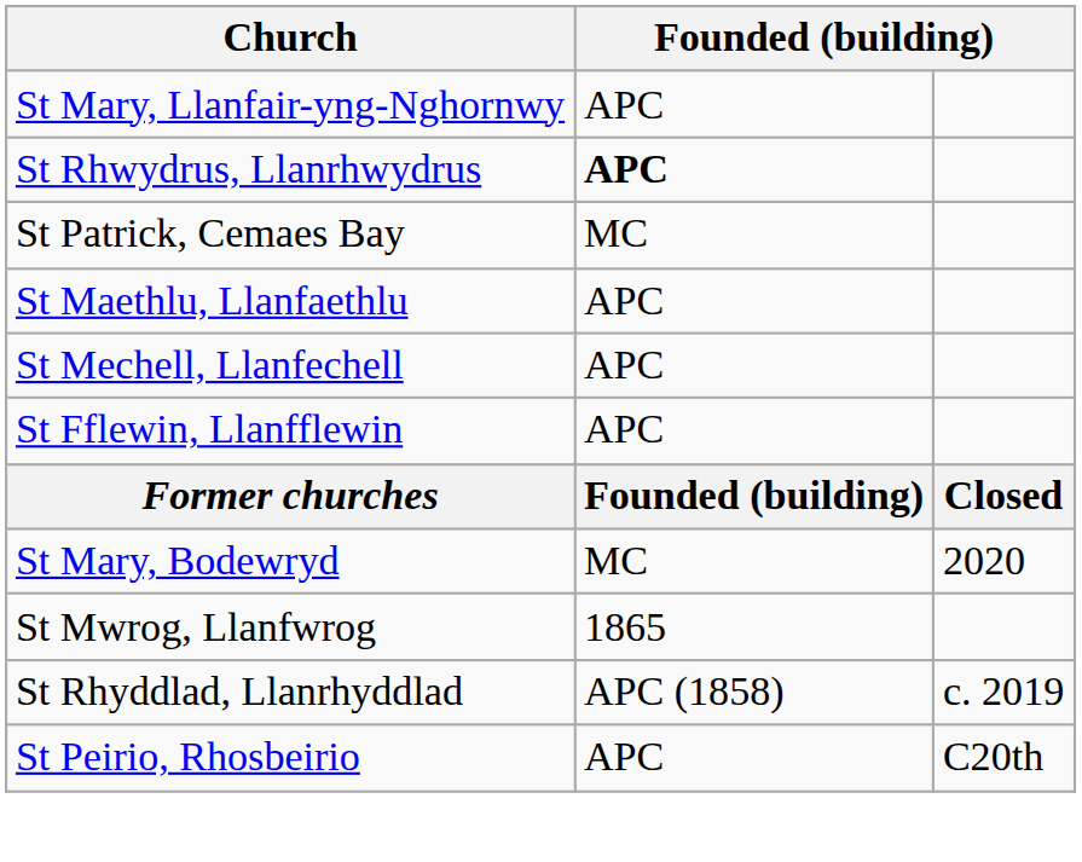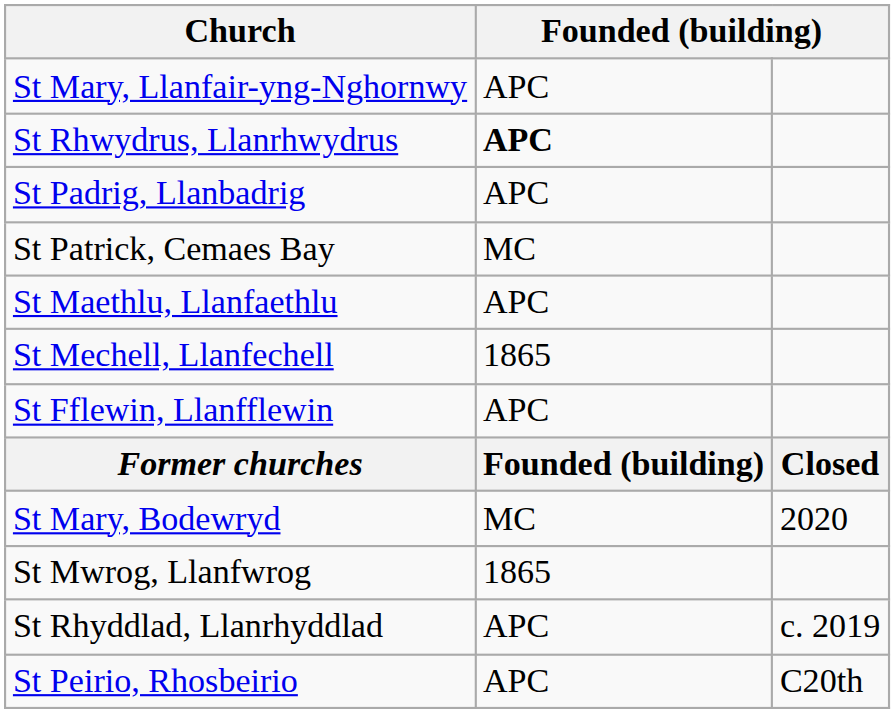 <table class="wikitable">
 <tr>
 <th>Church</th>
 <th colspan="2">Founded (building)</th>
 </tr>
 <tr>
 <td><a href='#'>St Mary, Llanfair-yng-Nghornwy</a></td>
 <td>APC</td>
 <td></td>
 </tr>
 <tr>
 <td><a href='#'>St Rhwydrus, Llanrhwydrus</a></td>
 <td><strong>APC</strong></td>
 <td></td>
 </tr>
 <tr>
+<td><a href='#'>St Padrig, Llanbadrig</a></td>
+<td>APC</td>
+<td></td>
+</tr>
+<tr>
 <td>St Patrick, Cemaes Bay</td>
 <td>MC</td>
 <td></td>
 </tr>
 <tr>
 <td><a href='#'>St Maethlu, Llanfaethlu</a></td>
 <td>APC</td>
 <td></td>
 </tr>
 <tr>
 <td><a href='#'>St Mechell, Llanfechell</a></td>
-<td>APC</td>
+<td>1865</td>
 <td></td>
 </tr>
 <tr>
 <td><a href='#'>St Fflewin, Llanfflewin</a></td>
 <td>APC</td>
 <td></td>
 </tr>
 <tr>
 <th><em>Former churches</em></th>
 <th>Founded (building)</th>
 <th>Closed</th>
 </tr>
 <tr>
 <td><a href='#'>St Mary, Bodewryd</a></td>
 <td>MC</td>
 <td>2020</td>
 </tr>
 <tr>
 <td>St Mwrog, Llanfwrog</td>
 <td>1865</td>
 <td></td>
 </tr>
 <tr>
 <td>St Rhyddlad, Llanrhyddlad</td>
-<td>APC (1858)</td>
+<td>APC</td>
 <td>c. 2019</td>
 </tr>
 <tr>
 <td><a href='#'>St Peirio, Rhosbeirio</a></td>
 <td>APC</td>
 <td>C20th</td>
 </tr>
 </table>
